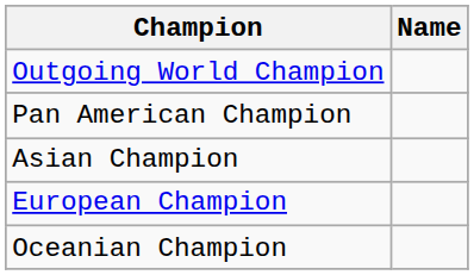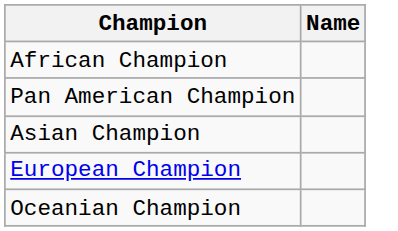 <table class="wikitable">
 <tr>
 <th>Champion</th>
 <th>Name</th>
 </tr>
 <tr>
-<td><a href='#'>Outgoing World Champion</a></td>
+<td>African Champion</td>
 <td></td>
 </tr>
 <tr>
 <td>Pan American Champion</td>
 <td></td>
 </tr>
 <tr>
 <td>Asian Champion</td>
 <td></td>
 </tr>
 <tr>
 <td><a href='#'>European Champion</a></td>
 <td></td>
 </tr>
 <tr>
 <td>Oceanian Champion</td>
 <td></td>
 </tr>
 </table>
